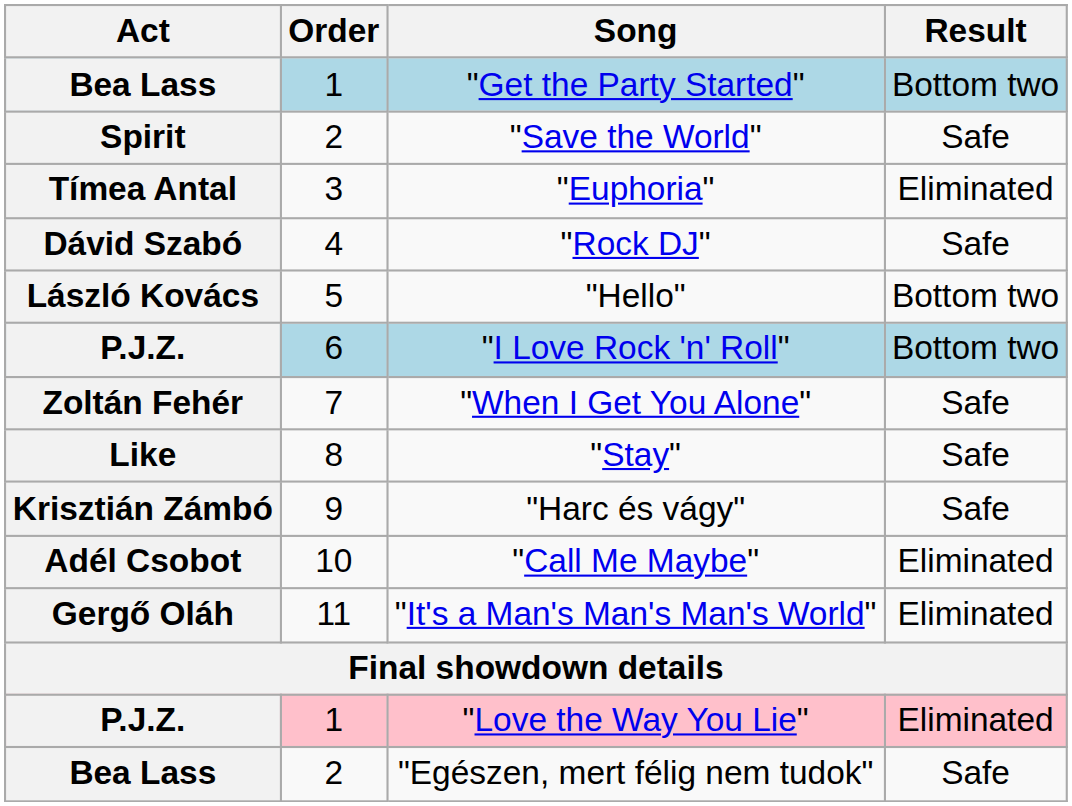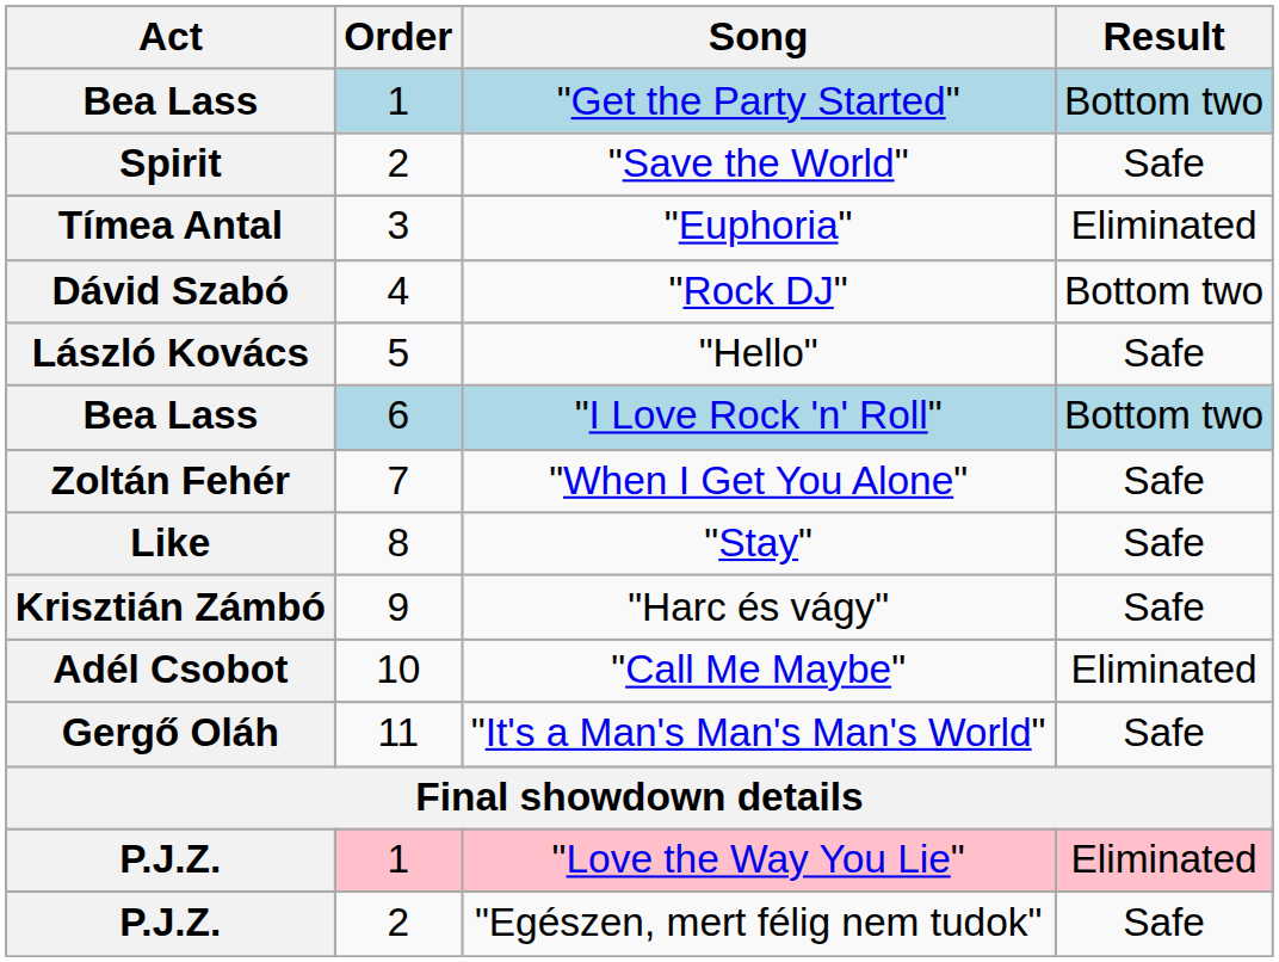 <table class="wikitable" style="text-align:center;">
 <tr>
 <th scope="col">Act</th>
 <th scope="col">Order</th>
 <th scope="col">Song</th>
 <th scope="col">Result</th>
 </tr>
 <tr bgcolor="lightblue">
 <th scope="row">Bea Lass</th>
 <td>1</td>
 <td>"<a href='#'>Get the Party Started</a>"</td>
 <td>Bottom two</td>
 </tr>
 <tr>
 <th scope="row">Spirit</th>
 <td>2</td>
 <td>"<a href='#'>Save the World</a>"</td>
 <td>Safe</td>
 </tr>
 <tr>
 <th scope="row">Tímea Antal</th>
 <td>3</td>
 <td>"<a href='#'>Euphoria</a>"</td>
 <td>Eliminated</td>
 </tr>
 <tr>
 <th scope="row">Dávid Szabó</th>
 <td>4</td>
 <td>"<a href='#'>Rock DJ</a>"</td>
-<td>Safe</td>
+<td>Bottom two</td>
 </tr>
 <tr>
 <th scope="row">László Kovács</th>
 <td>5</td>
 <td>"Hello"</td>
-<td>Bottom two</td>
+<td>Safe</td>
 </tr>
 <tr bgcolor="lightblue">
-<th scope="row">P.J.Z.</th>
+<th scope="row">Bea Lass</th>
 <td>6</td>
 <td>"<a href='#'>I Love Rock 'n' Roll</a>"</td>
 <td>Bottom two</td>
 </tr>
 <tr>
 <th scope="row">Zoltán Fehér</th>
 <td>7</td>
 <td>"<a href='#'>When I Get You Alone</a>"</td>
 <td>Safe</td>
 </tr>
 <tr>
 <th scope="row">Like</th>
 <td>8</td>
 <td>"<a href='#'>Stay</a>"</td>
 <td>Safe</td>
 </tr>
 <tr>
 <th scope="row">Krisztián Zámbó</th>
 <td>9</td>
 <td>"Harc és vágy"</td>
 <td>Safe</td>
 </tr>
 <tr>
 <th scope="row">Adél Csobot</th>
 <td>10</td>
 <td>"<a href='#'>Call Me Maybe</a>"</td>
 <td>Eliminated</td>
 </tr>
 <tr>
 <th scope="row">Gergő Oláh</th>
 <td>11</td>
 <td>"<a href='#'>It's a Man's Man's Man's World</a>"</td>
-<td>Eliminated</td>
+<td>Safe</td>
 </tr>
 <tr>
 <th scope="col" colspan="6">Final showdown details</th>
 </tr>
 <tr bgcolor="pink">
 <th scope="row">P.J.Z.</th>
 <td>1</td>
 <td>"<a href='#'>Love the Way You Lie</a>"</td>
 <td>Eliminated</td>
 </tr>
 <tr>
-<th scope="row">Bea Lass</th>
+<th scope="row">P.J.Z.</th>
 <td>2</td>
 <td>"Egészen, mert félig nem tudok"</td>
 <td>Safe</td>
 </tr>
 </table>
